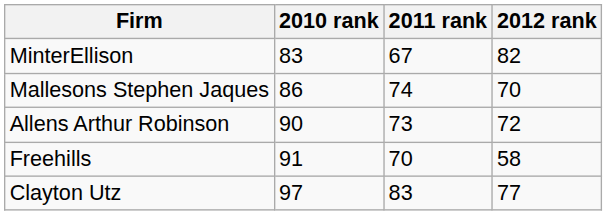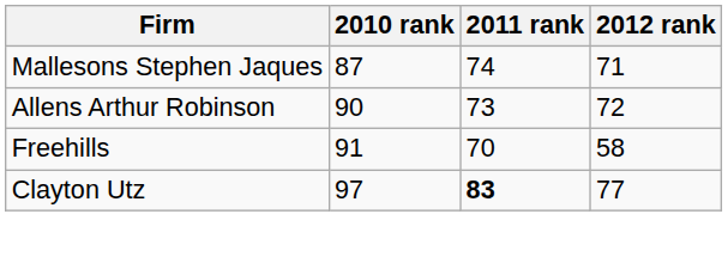 <table class="wikitable">
 <tr>
 <th>Firm</th>
 <th>2010 rank</th>
 <th>2011 rank</th>
 <th>2012 rank</th>
 </tr>
 <tr>
-<td>MinterEllison</td>
-<td>83</td>
-<td>67</td>
-<td>82</td>
-</tr>
-<tr>
 <td>Mallesons Stephen Jaques</td>
-<td>86</td>
+<td>87</td>
 <td>74</td>
-<td>70</td>
+<td>71</td>
 </tr>
 <tr>
 <td>Allens Arthur Robinson</td>
 <td>90</td>
 <td>73</td>
 <td>72</td>
 </tr>
 <tr>
 <td>Freehills</td>
 <td>91</td>
 <td>70</td>
 <td>58</td>
 </tr>
 <tr>
 <td>Clayton Utz</td>
 <td>97</td>
-<td>83</td>
+<td><strong>83</strong></td>
 <td>77</td>
 </tr>
 </table>
